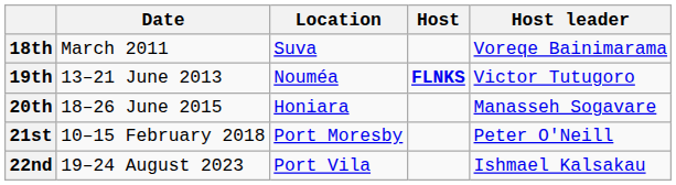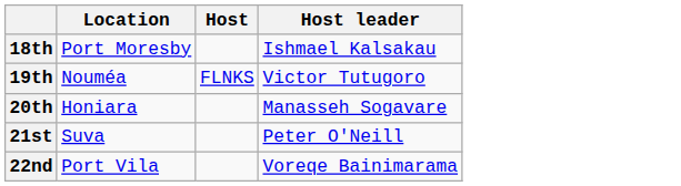 <table class="wikitable plainrowheaders">
 <tr>
 <th scope="col"></th>
-<th scope="col">Date</th>
 <th scope="col">Location</th>
 <th scope="col">Host</th>
 <th scope="col">Host leader</th>
 </tr>
 <tr>
 <th scope="row">18th</th>
-<td>March 2011</td>
-<td><a href='#'>Suva</a></td>
+<td><a href='#'>Port Moresby</a></td>
 <td></td>
-<td><a href='#'>Voreqe Bainimarama</a></td>
+<td><a href='#'>Ishmael Kalsakau</a></td>
 </tr>
 <tr>
 <th scope="row">19th</th>
-<td>13–21 June 2013</td>
 <td><a href='#'>Nouméa</a></td>
-<td><strong> <a href='#'>FLNKS</a></strong></td>
+<td> <a href='#'>FLNKS</a></td>
 <td><a href='#'>Victor Tutugoro</a></td>
 </tr>
 <tr>
 <th scope="row">20th</th>
-<td>18–26 June 2015</td>
 <td><a href='#'>Honiara</a></td>
 <td></td>
 <td><a href='#'>Manasseh Sogavare</a></td>
 </tr>
 <tr>
 <th scope="row">21st</th>
-<td>10–15 February 2018</td>
-<td><a href='#'>Port Moresby</a></td>
+<td><a href='#'>Suva</a></td>
 <td></td>
 <td><a href='#'>Peter O'Neill</a></td>
 </tr>
 <tr>
 <th scope="row">22nd</th>
-<td>19–24 August 2023</td>
 <td><a href='#'>Port Vila</a></td>
 <td></td>
-<td><a href='#'>Ishmael Kalsakau</a></td>
+<td><a href='#'>Voreqe Bainimarama</a></td>
 </tr>
 </table>
